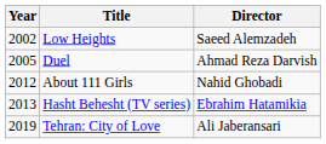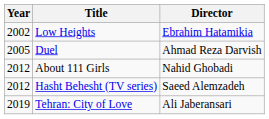 <table class="wikitable">
 <tr>
 <th>Year</th>
 <th>Title</th>
 <th>Director</th>
 </tr>
 <tr>
 <td>2002</td>
 <td><a href='#'>Low Heights</a></td>
-<td>Saeed Alemzadeh</td>
+<td><a href='#'>Ebrahim Hatamikia</a></td>
 </tr>
 <tr>
 <td>2005</td>
 <td><a href='#'>Duel</a></td>
 <td>Ahmad Reza Darvish</td>
 </tr>
 <tr>
 <td>2012</td>
 <td>About 111 Girls </td>
 <td>Nahid Ghobadi</td>
 </tr>
 <tr>
-<td>2013</td>
+<td>2012</td>
 <td><a href='#'>Hasht Behesht (TV series)</a></td>
-<td><a href='#'>Ebrahim Hatamikia</a></td>
+<td>Saeed Alemzadeh</td>
 </tr>
 <tr>
 <td>2019</td>
 <td><a href='#'>Tehran: City of Love</a></td>
 <td>Ali Jaberansari</td>
 </tr>
 </table>
